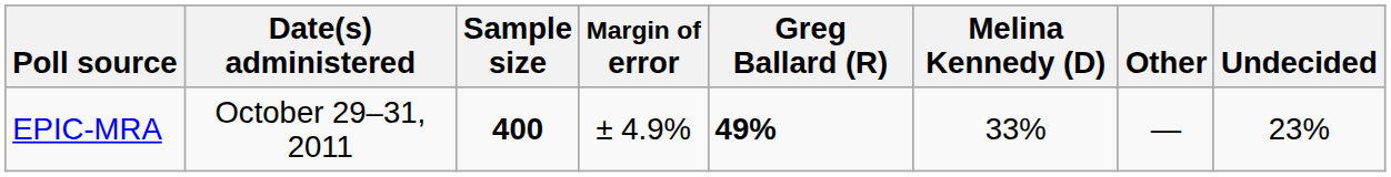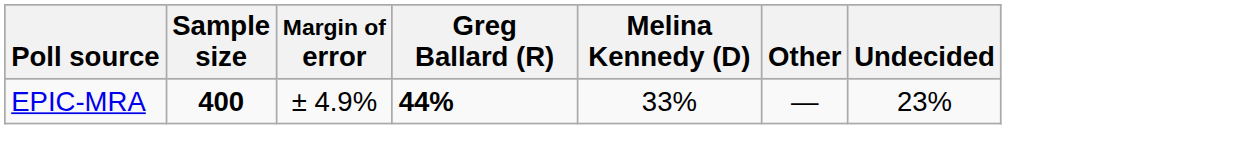 <table class="wikitable">
 <tr valign= bottom>
 <th>Poll source</th>
-<th style="width:135px;">Date(s)<br>administered</th>
 <th class=small>Sample<br>size</th>
 <th><small>Margin of</small><br>error</th>
 <th style="width:100px;">Greg<br>Ballard (R)</th>
 <th style="width:100px;">Melina<br>Kennedy (D)</th>
 <th>Other</th>
 <th>Undecided</th>
 </tr>
 <tr>
 <td><a href='#'>EPIC-MRA</a></td>
-<td align=center>October 29–31, 2011</td>
 <td align=center><strong>400</strong></td>
 <td align=center>± 4.9%</td>
-<td><strong>49%</strong></td>
+<td><strong>44%</strong></td>
 <td align=center>33%</td>
 <td align=center>—</td>
 <td align=center>23%</td>
 </tr>
 </table>
